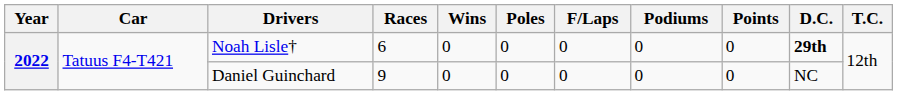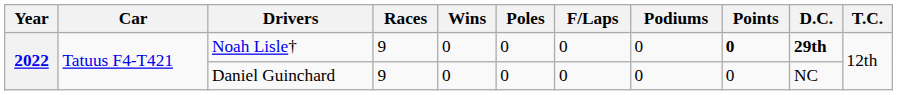 <table class="wikitable" style="font-size:85%; width:700px">
 <tr valign="top">
 <th>Year</th>
 <th>Car</th>
 <th>Drivers</th>
 <th>Races</th>
 <th>Wins</th>
 <th>Poles</th>
 <th>F/Laps</th>
 <th>Podiums</th>
 <th>Points</th>
 <th>D.C.</th>
 <th>T.C.</th>
 </tr>
 <tr>
 <th rowspan="2"><a href='#'>2022</a></th>
 <td rowspan="2"><a href='#'>Tatuus F4-T421</a></td>
 <td> <a href='#'>Noah Lisle</a>†</td>
-<td>6</td>
+<td>9</td>
 <td>0</td>
 <td>0</td>
 <td>0</td>
 <td>0</td>
-<td>0</td>
+<td><strong>0</strong></td>
 <td><strong>29th</strong></td>
 <td rowspan="2">12th</td>
 </tr>
 <tr>
 <td> Daniel Guinchard</td>
 <td>9</td>
 <td>0</td>
 <td>0</td>
 <td>0</td>
 <td>0</td>
 <td>0</td>
 <td>NC</td>
 </tr>
 </table>
